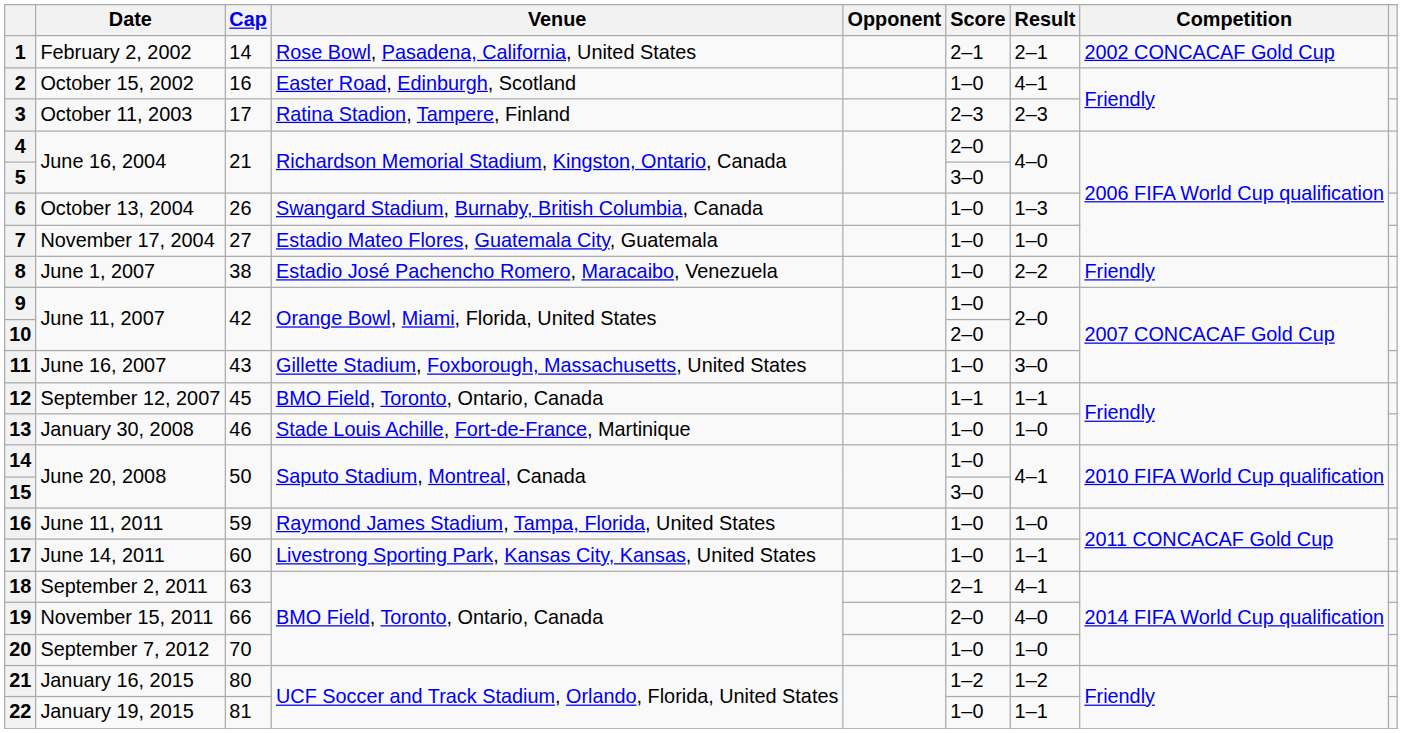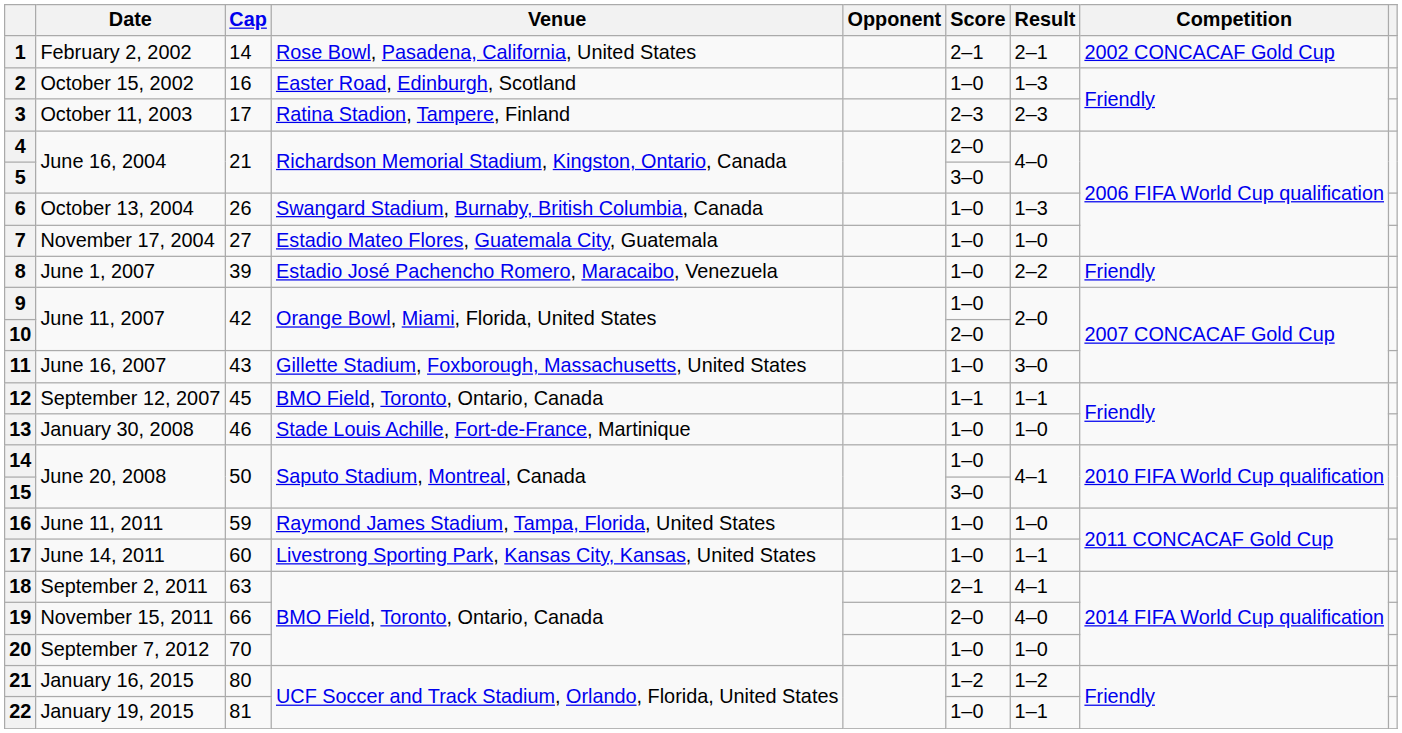 <table class="wikitable plainrowheaders sortable">
 <tr>
 <th scope="col"></th>
 <th scope="col" data-sort-type="date">Date</th>
 <th scope="col"><a href='#'>Cap</a></th>
 <th scope="col">Venue</th>
 <th scope="col">Opponent</th>
 <th scope="col" class="unsortable">Score</th>
 <th scope="col" class="unsortable">Result</th>
 <th scope="col">Competition</th>
 <th scope="col" class="unsortable"></th>
 </tr>
 <tr>
 <th scope="row">1</th>
 <td>February 2, 2002</td>
 <td>14</td>
 <td><a href='#'>Rose Bowl</a>, <a href='#'>Pasadena, California</a>, United States</td>
 <td></td>
 <td>2–1</td>
 <td>2–1</td>
 <td><a href='#'>2002 CONCACAF Gold Cup</a></td>
 <td></td>
 </tr>
 <tr>
 <th scope="row">2</th>
 <td>October 15, 2002</td>
 <td>16</td>
 <td><a href='#'>Easter Road</a>, <a href='#'>Edinburgh</a>, Scotland</td>
 <td></td>
 <td>1–0</td>
-<td>4–1</td>
+<td>1–3</td>
 <td rowspan=2><a href='#'>Friendly</a></td>
 <td></td>
 </tr>
 <tr>
 <th scope="row">3</th>
 <td>October 11, 2003</td>
 <td>17</td>
 <td><a href='#'>Ratina Stadion</a>, <a href='#'>Tampere</a>, Finland</td>
 <td></td>
 <td>2–3</td>
 <td>2–3</td>
 <td></td>
 </tr>
 <tr>
 <th scope="row">4</th>
 <td rowspan=2>June 16, 2004</td>
 <td rowspan=2>21</td>
 <td rowspan=2><a href='#'>Richardson Memorial Stadium</a>, <a href='#'>Kingston, Ontario</a>, Canada</td>
 <td rowspan=2></td>
 <td>2–0</td>
 <td rowspan=2>4–0</td>
 <td rowspan=4><a href='#'>2006 FIFA World Cup qualification</a></td>
 <td rowspan=2></td>
 </tr>
 <tr>
 <th scope="row">5</th>
 <td>3–0</td>
 </tr>
 <tr>
 <th scope="row">6</th>
 <td>October 13, 2004</td>
 <td>26</td>
 <td><a href='#'>Swangard Stadium</a>, <a href='#'>Burnaby, British Columbia</a>, Canada</td>
 <td></td>
 <td>1–0</td>
 <td>1–3</td>
 <td></td>
 </tr>
 <tr>
 <th scope="row">7</th>
 <td>November 17, 2004</td>
 <td>27</td>
 <td><a href='#'>Estadio Mateo Flores</a>, <a href='#'>Guatemala City</a>, Guatemala</td>
 <td></td>
 <td>1–0</td>
 <td>1–0</td>
 <td></td>
 </tr>
 <tr>
 <th scope="row">8</th>
 <td>June 1, 2007</td>
-<td>38</td>
+<td>39</td>
 <td><a href='#'>Estadio José Pachencho Romero</a>, <a href='#'>Maracaibo</a>, Venezuela</td>
 <td></td>
 <td>1–0</td>
 <td>2–2</td>
 <td><a href='#'>Friendly</a></td>
 <td></td>
 </tr>
 <tr>
 <th scope="row">9</th>
 <td rowspan=2>June 11, 2007</td>
 <td rowspan=2>42</td>
 <td rowspan=2><a href='#'>Orange Bowl</a>, <a href='#'>Miami</a>, Florida, United States</td>
 <td rowspan=2></td>
 <td>1–0</td>
 <td rowspan=2>2–0</td>
 <td rowspan=3><a href='#'>2007 CONCACAF Gold Cup</a></td>
 <td rowspan=2></td>
 </tr>
 <tr>
 <th scope="row">10</th>
 <td>2–0</td>
 </tr>
 <tr>
 <th scope="row">11</th>
 <td>June 16, 2007</td>
 <td>43</td>
 <td><a href='#'>Gillette Stadium</a>, <a href='#'>Foxborough, Massachusetts</a>, United States</td>
 <td></td>
 <td>1–0</td>
 <td>3–0</td>
 <td></td>
 </tr>
 <tr>
 <th scope="row">12</th>
 <td>September 12, 2007</td>
 <td>45</td>
 <td><a href='#'>BMO Field</a>, <a href='#'>Toronto</a>, Ontario, Canada</td>
 <td></td>
 <td>1–1</td>
 <td>1–1</td>
 <td rowspan=2><a href='#'>Friendly</a></td>
 <td></td>
 </tr>
 <tr>
 <th scope="row">13</th>
 <td>January 30, 2008</td>
 <td>46</td>
 <td><a href='#'>Stade Louis Achille</a>, <a href='#'>Fort-de-France</a>, Martinique</td>
 <td></td>
 <td>1–0</td>
 <td>1–0</td>
 <td></td>
 </tr>
 <tr>
 <th scope="row">14</th>
 <td rowspan=2>June 20, 2008</td>
 <td rowspan=2>50</td>
 <td rowspan=2><a href='#'>Saputo Stadium</a>, <a href='#'>Montreal</a>, Canada</td>
 <td rowspan=2></td>
 <td>1–0</td>
 <td rowspan=2>4–1</td>
 <td rowspan=2><a href='#'>2010 FIFA World Cup qualification</a></td>
 <td rowspan=2></td>
 </tr>
 <tr>
 <th scope="row">15</th>
 <td>3–0</td>
 </tr>
 <tr>
 <th scope="row">16</th>
 <td>June 11, 2011</td>
 <td>59</td>
 <td><a href='#'>Raymond James Stadium</a>, <a href='#'>Tampa, Florida</a>, United States</td>
 <td></td>
 <td>1–0</td>
 <td>1–0</td>
 <td rowspan=2><a href='#'>2011 CONCACAF Gold Cup</a></td>
 <td></td>
 </tr>
 <tr>
 <th scope="row">17</th>
 <td>June 14, 2011</td>
 <td>60</td>
 <td><a href='#'>Livestrong Sporting Park</a>, <a href='#'>Kansas City, Kansas</a>, United States</td>
 <td></td>
 <td>1–0</td>
 <td>1–1</td>
 <td></td>
 </tr>
 <tr>
 <th scope="row">18</th>
 <td>September 2, 2011</td>
 <td>63</td>
 <td rowspan=3><a href='#'>BMO Field</a>, <a href='#'>Toronto</a>, Ontario, Canada</td>
 <td></td>
 <td>2–1</td>
 <td>4–1</td>
 <td rowspan=3><a href='#'>2014 FIFA World Cup qualification</a></td>
 <td></td>
 </tr>
 <tr>
 <th scope="row">19</th>
 <td>November 15, 2011</td>
 <td>66</td>
 <td></td>
 <td>2–0</td>
 <td>4–0</td>
 <td></td>
 </tr>
 <tr>
 <th scope="row">20</th>
 <td>September 7, 2012</td>
 <td>70</td>
 <td></td>
 <td>1–0</td>
 <td>1–0</td>
 <td></td>
 </tr>
 <tr>
 <th scope="row">21</th>
 <td>January 16, 2015</td>
 <td>80</td>
 <td rowspan=2><a href='#'>UCF Soccer and Track Stadium</a>, <a href='#'>Orlando</a>, Florida, United States</td>
 <td rowspan=2></td>
 <td>1–2</td>
 <td>1–2</td>
 <td rowspan=2><a href='#'>Friendly</a></td>
 <td></td>
 </tr>
 <tr>
 <th scope="row">22</th>
 <td>January 19, 2015</td>
 <td>81</td>
 <td>1–0</td>
 <td>1–1</td>
 <td></td>
 </tr>
 </table>
